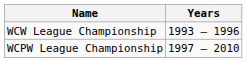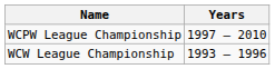 <table class="wikitable" border="1">
 <tr>
 <th>Name</th>
 <th>Years</th>
 </tr>
 <tr>
+<td>WCPW League Championship</td>
+<td>1997 — 2010</td>
+</tr>
+<tr>
 <td>WCW League Championship</td>
 <td>1993 — 1996</td>
 </tr>
-<tr>
-<td>WCPW League Championship</td>
-<td>1997 — 2010</td>
-</tr>
 </table>
